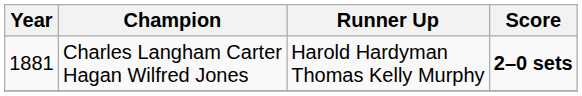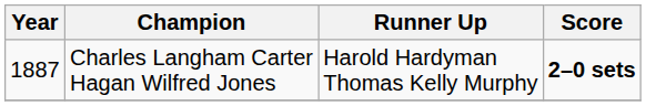 <table class="wikitable sortable">
 <tr>
 <th>Year</th>
 <th>Champion</th>
 <th>Runner Up</th>
 <th>Score</th>
 </tr>
 <tr>
-<td>1881</td>
+<td>1887</td>
 <td> Charles Langham Carter <br>  Hagan Wilfred Jones</td>
 <td> Harold Hardyman  <br> Thomas Kelly Murphy</td>
 <td><strong>2–0 sets</strong></td>
 </tr>
 <tr>
 </tr>
 </table>
